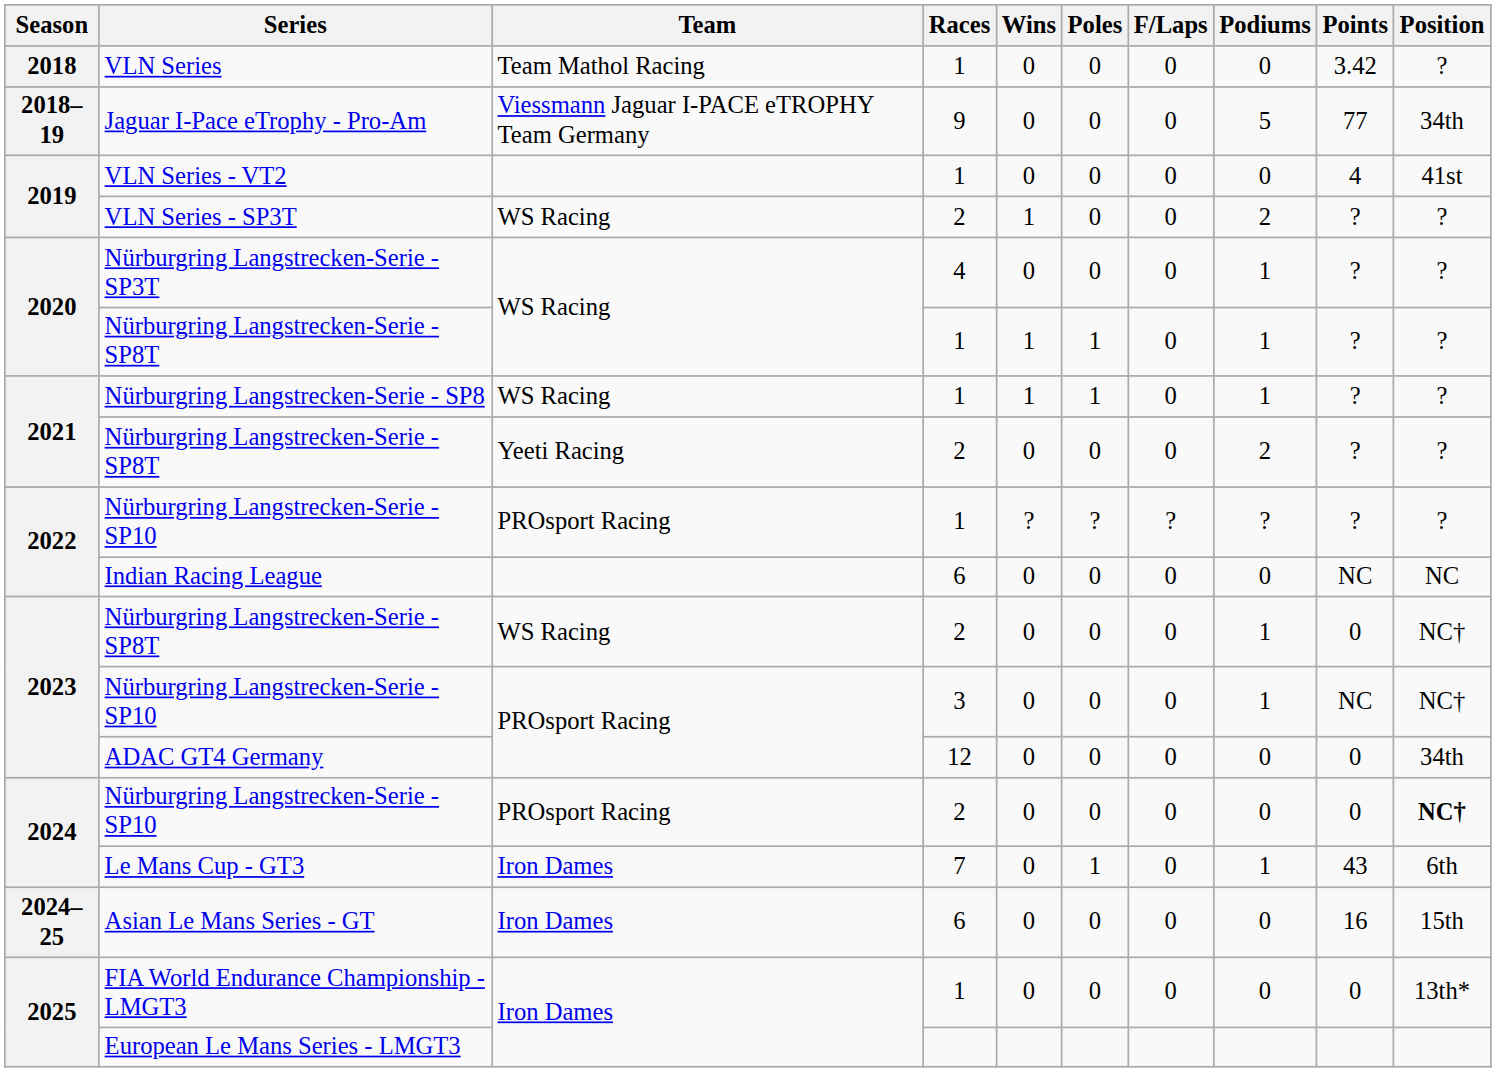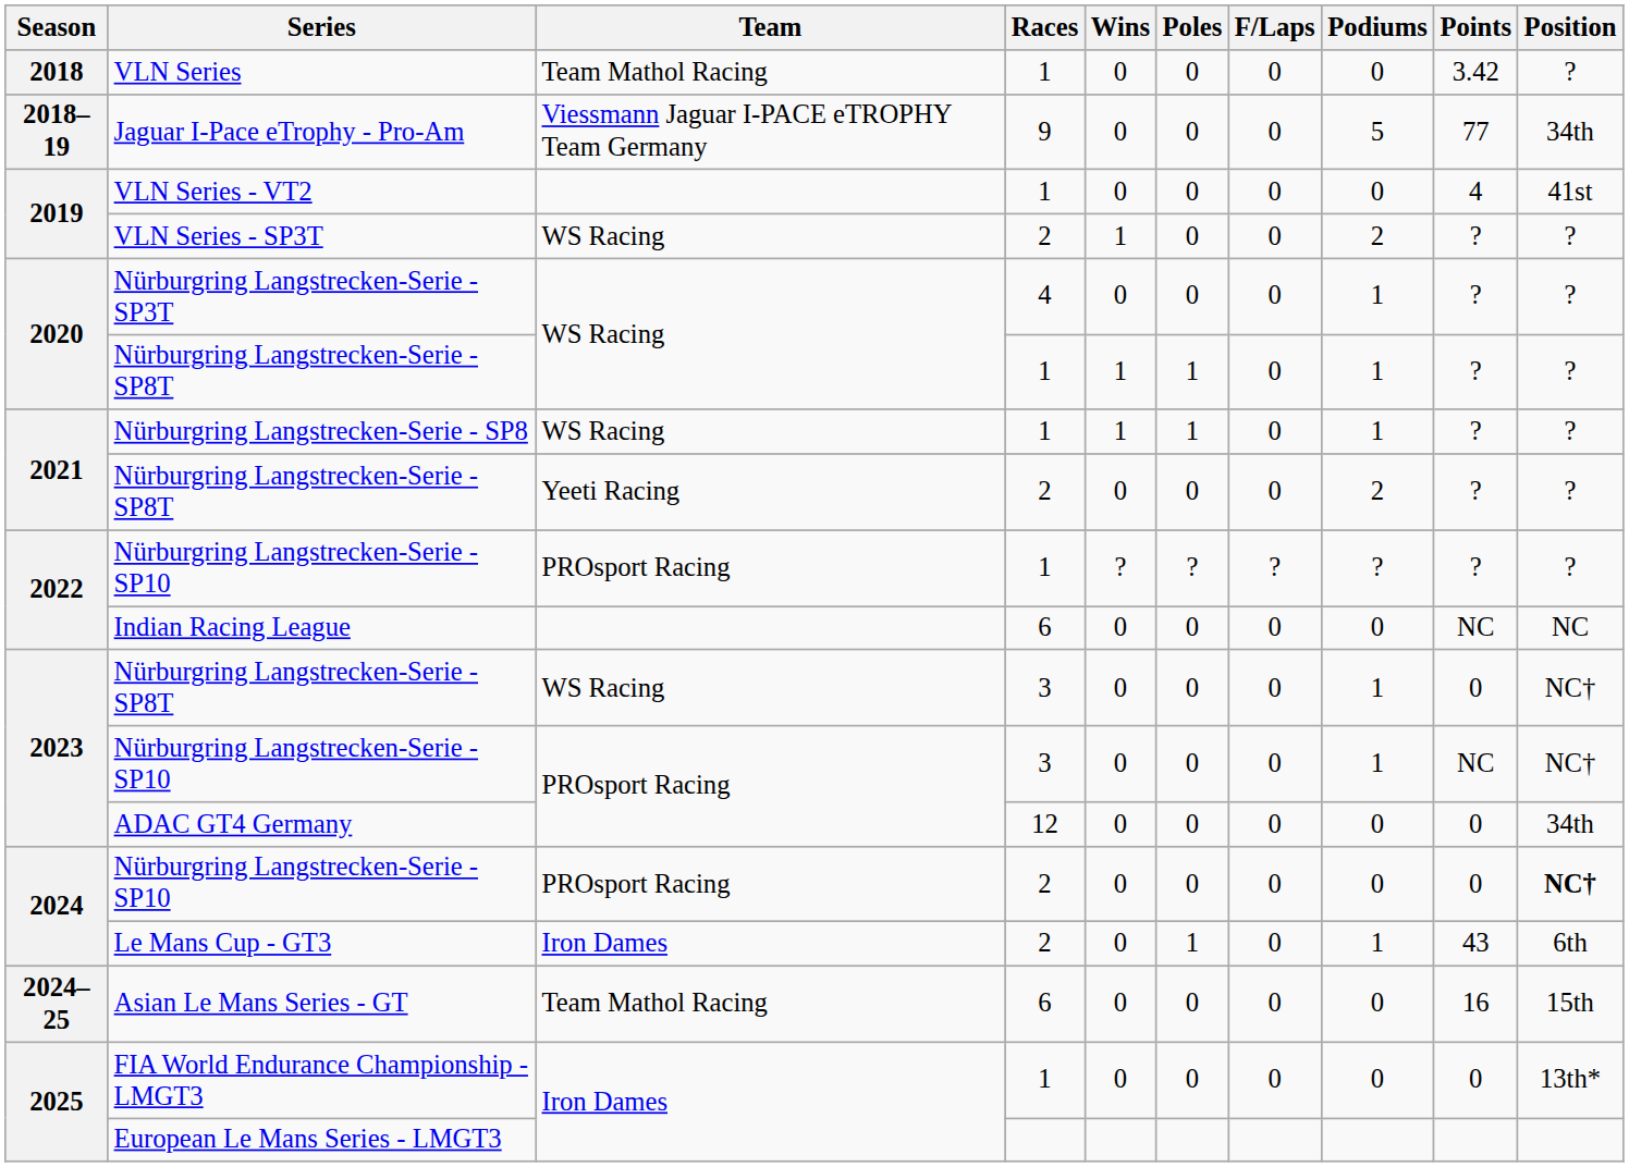 <table class="wikitable" style="font-size: 90%; text-align:center">
 <tr>
 <th>Season</th>
 <th>Series</th>
 <th>Team</th>
 <th>Races</th>
 <th>Wins</th>
 <th>Poles</th>
 <th>F/Laps</th>
 <th>Podiums</th>
 <th>Points</th>
 <th>Position</th>
 </tr>
 <tr>
 <th>2018</th>
 <td align=left><a href='#'>VLN Series</a></td>
 <td align=left>Team Mathol Racing</td>
 <td>1</td>
 <td>0</td>
 <td>0</td>
 <td>0</td>
 <td>0</td>
 <td>3.42</td>
 <td>?</td>
 </tr>
 <tr>
 <th>2018–19</th>
 <td align=left><a href='#'>Jaguar I-Pace eTrophy - Pro-Am</a></td>
 <td align=left><a href='#'>Viessmann</a> Jaguar I-PACE eTROPHY Team Germany</td>
 <td>9</td>
 <td>0</td>
 <td>0</td>
 <td>0</td>
 <td>5</td>
 <td>77</td>
 <td>34th</td>
 </tr>
 <tr>
 <th rowspan="2">2019</th>
 <td align="left"><a href='#'>VLN Series - VT2</a></td>
 <td align="left"></td>
 <td>1</td>
 <td>0</td>
 <td>0</td>
 <td>0</td>
 <td>0</td>
 <td>4</td>
 <td>41st</td>
 </tr>
 <tr>
 <td align="left"><a href='#'>VLN Series - SP3T</a></td>
 <td align="left">WS Racing</td>
 <td>2</td>
 <td>1</td>
 <td>0</td>
 <td>0</td>
 <td>2</td>
 <td>?</td>
 <td>?</td>
 </tr>
 <tr>
 <th rowspan=2>2020</th>
 <td align=left><a href='#'>Nürburgring Langstrecken-Serie - SP3T</a></td>
 <td rowspan=2 align=left>WS Racing</td>
 <td>4</td>
 <td>0</td>
 <td>0</td>
 <td>0</td>
 <td>1</td>
 <td>?</td>
 <td>?</td>
 </tr>
 <tr>
 <td align=left><a href='#'>Nürburgring Langstrecken-Serie - SP8T</a></td>
 <td>1</td>
 <td>1</td>
 <td>1</td>
 <td>0</td>
 <td>1</td>
 <td>?</td>
 <td>?</td>
 </tr>
 <tr>
 <th rowspan=2>2021</th>
 <td align=left><a href='#'>Nürburgring Langstrecken-Serie - SP8</a></td>
 <td align=left>WS Racing</td>
 <td>1</td>
 <td>1</td>
 <td>1</td>
 <td>0</td>
 <td>1</td>
 <td>?</td>
 <td>?</td>
 </tr>
 <tr>
 <td align=left><a href='#'>Nürburgring Langstrecken-Serie - SP8T</a></td>
 <td align=left>Yeeti Racing</td>
 <td>2</td>
 <td>0</td>
 <td>0</td>
 <td>0</td>
 <td>2</td>
 <td>?</td>
 <td>?</td>
 </tr>
 <tr>
 <th rowspan=2>2022</th>
 <td align=left><a href='#'>Nürburgring Langstrecken-Serie - SP10</a></td>
 <td align=left>PROsport Racing</td>
 <td>1</td>
 <td>?</td>
 <td>?</td>
 <td>?</td>
 <td>?</td>
 <td>?</td>
 <td>?</td>
 </tr>
 <tr>
 <td align=left><a href='#'>Indian Racing League</a></td>
 <td align=left></td>
 <td>6</td>
 <td>0</td>
 <td>0</td>
 <td>0</td>
 <td>0</td>
 <td>NC</td>
 <td>NC</td>
 </tr>
 <tr>
 <th rowspan="3">2023</th>
 <td align=left><a href='#'>Nürburgring Langstrecken-Serie - SP8T</a></td>
 <td align=left>WS Racing</td>
-<td>2</td>
+<td>3</td>
 <td>0</td>
 <td>0</td>
 <td>0</td>
 <td>1</td>
 <td>0</td>
 <td>NC†</td>
 </tr>
 <tr>
 <td align="left"><a href='#'>Nürburgring Langstrecken-Serie - SP10</a></td>
 <td rowspan="2" align="left">PROsport Racing</td>
 <td>3</td>
 <td>0</td>
 <td>0</td>
 <td>0</td>
 <td>1</td>
 <td>NC</td>
 <td>NC†</td>
 </tr>
 <tr>
 <td align="left"><a href='#'>ADAC GT4 Germany</a></td>
 <td>12</td>
 <td>0</td>
 <td>0</td>
 <td>0</td>
 <td>0</td>
 <td>0</td>
 <td>34th</td>
 </tr>
 <tr>
 <th rowspan="2">2024</th>
 <td align=left><a href='#'>Nürburgring Langstrecken-Serie - SP10</a></td>
 <td align=left>PROsport Racing</td>
 <td>2</td>
 <td>0</td>
 <td>0</td>
 <td>0</td>
 <td>0</td>
 <td>0</td>
 <td><strong>NC†</strong></td>
 </tr>
 <tr>
 <td align=left><a href='#'>Le Mans Cup - GT3</a></td>
 <td align="left"><a href='#'>Iron Dames</a></td>
-<td>7</td>
+<td>2</td>
 <td>0</td>
 <td>1</td>
 <td>0</td>
 <td>1</td>
 <td>43</td>
 <td>6th</td>
 </tr>
 <tr>
 <th>2024–25</th>
 <td align=left><a href='#'>Asian Le Mans Series - GT</a></td>
-<td align=left><a href='#'>Iron Dames</a></td>
+<td align=left>Team Mathol Racing</td>
 <td>6</td>
 <td>0</td>
 <td>0</td>
 <td>0</td>
 <td>0</td>
 <td>16</td>
 <td>15th</td>
 </tr>
 <tr>
 <th rowspan="2">2025</th>
 <td align=left><a href='#'>FIA World Endurance Championship - LMGT3</a></td>
 <td rowspan="2" align="left"><a href='#'>Iron Dames</a></td>
 <td>1</td>
 <td>0</td>
 <td>0</td>
 <td>0</td>
 <td>0</td>
 <td>0</td>
 <td>13th*</td>
 </tr>
 <tr>
 <td align=left><a href='#'>European Le Mans Series - LMGT3</a></td>
 <td></td>
 <td></td>
 <td></td>
 <td></td>
 <td></td>
 <td></td>
 <td></td>
 </tr>
 </table>
